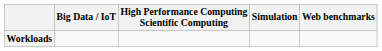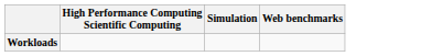 <table class="wikitable">
 <tr>
 <th></th>
-<th>Big Data / IoT</th>
 <th>High Performance Computing<br>Scientific Computing</th>
 <th>Simulation</th>
 <th>Web benchmarks</th>
 </tr>
 <tr>
 <th>Workloads</th>
 <td></td>
 <td></td>
 <td></td>
-<td></td>
 </tr>
 </table>
